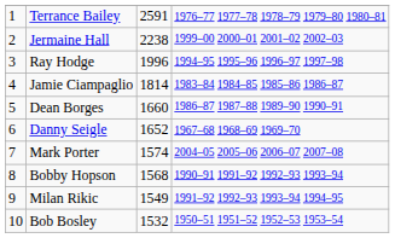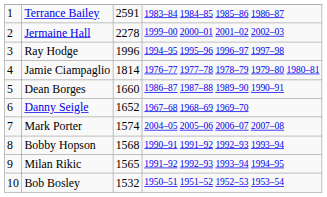 <table class="wikitable">
 <tr>
 </tr>
 <tr>
 <td>1</td>
 <td><a href='#'>Terrance Bailey</a></td>
 <td>2591</td>
-<td style="font-size:80%;"><a href='#'>1976–77</a> <a href='#'>1977–78</a> <a href='#'>1978–79</a> <a href='#'>1979–80</a> <a href='#'>1980–81</a></td>
+<td style="font-size:80%;"><a href='#'>1983–84</a> <a href='#'>1984–85</a> <a href='#'>1985–86</a> <a href='#'>1986–87</a></td>
 </tr>
 <tr>
 <td>2</td>
 <td><a href='#'>Jermaine Hall</a></td>
-<td>2238</td>
+<td>2278</td>
 <td style="font-size:80%;"><a href='#'>1999–00</a> <a href='#'>2000–01</a> <a href='#'>2001–02</a> <a href='#'>2002–03</a></td>
 </tr>
 <tr>
 <td>3</td>
 <td>Ray Hodge</td>
 <td>1996</td>
 <td style="font-size:80%;"><a href='#'>1994–95</a> <a href='#'>1995–96</a> <a href='#'>1996–97</a> <a href='#'>1997–98</a></td>
 </tr>
 <tr>
 <td>4</td>
 <td>Jamie Ciampaglio</td>
 <td>1814</td>
-<td style="font-size:80%;"><a href='#'>1983–84</a> <a href='#'>1984–85</a> <a href='#'>1985–86</a> <a href='#'>1986–87</a></td>
+<td style="font-size:80%;"><a href='#'>1976–77</a> <a href='#'>1977–78</a> <a href='#'>1978–79</a> <a href='#'>1979–80</a> <a href='#'>1980–81</a></td>
 </tr>
 <tr>
 <td>5</td>
 <td>Dean Borges</td>
 <td>1660</td>
 <td style="font-size:80%;"><a href='#'>1986–87</a> <a href='#'>1987–88</a> <a href='#'>1989–90</a> <a href='#'>1990–91</a></td>
 </tr>
 <tr>
 <td>6</td>
 <td><a href='#'>Danny Seigle</a></td>
 <td>1652</td>
 <td style="font-size:80%;"><a href='#'>1967–68</a> <a href='#'>1968–69</a> <a href='#'>1969–70</a></td>
 </tr>
 <tr>
 <td>7</td>
 <td>Mark Porter</td>
 <td>1574</td>
 <td style="font-size:80%;"><a href='#'>2004–05</a> <a href='#'>2005–06</a> <a href='#'>2006–07</a> <a href='#'>2007–08</a></td>
 </tr>
 <tr>
 <td>8</td>
 <td>Bobby Hopson</td>
 <td>1568</td>
 <td style="font-size:80%;"><a href='#'>1990–91</a> <a href='#'>1991–92</a> <a href='#'>1992–93</a> <a href='#'>1993–94</a></td>
 </tr>
 <tr>
 <td>9</td>
 <td>Milan Rikic</td>
-<td>1549</td>
+<td>1565</td>
 <td style="font-size:80%;"><a href='#'>1991–92</a> <a href='#'>1992–93</a> <a href='#'>1993–94</a> <a href='#'>1994–95</a></td>
 </tr>
 <tr>
 <td>10</td>
 <td>Bob Bosley</td>
 <td>1532</td>
 <td style="font-size:80%;"><a href='#'>1950–51</a> <a href='#'>1951–52</a> <a href='#'>1952–53</a> <a href='#'>1953–54</a></td>
 </tr>
 </table>
